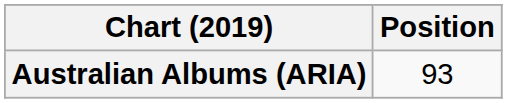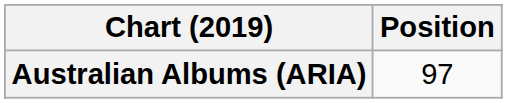 <table class="wikitable plainrowheaders" style="text-align:center">
 <tr>
 <th scope="col">Chart (2019)</th>
 <th scope="col">Position</th>
 </tr>
 <tr>
 <th scope="row">Australian Albums (ARIA)</th>
-<td>93</td>
+<td>97</td>
 </tr>
 </table>
